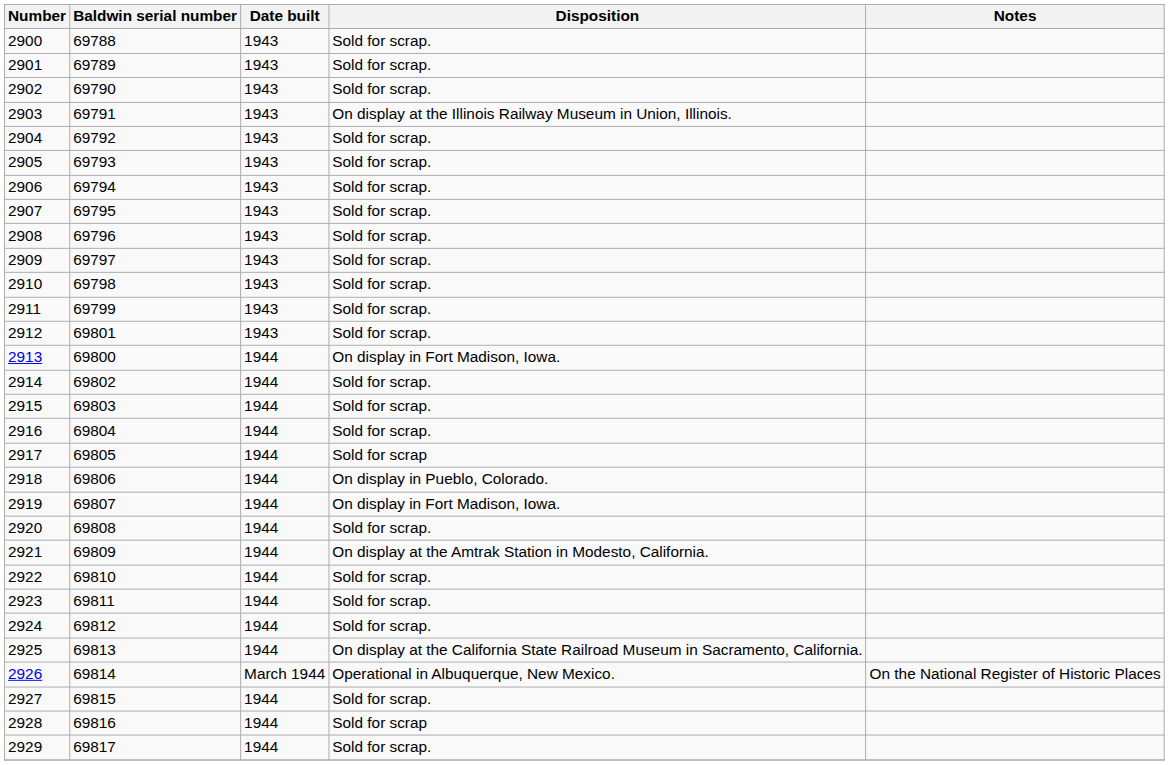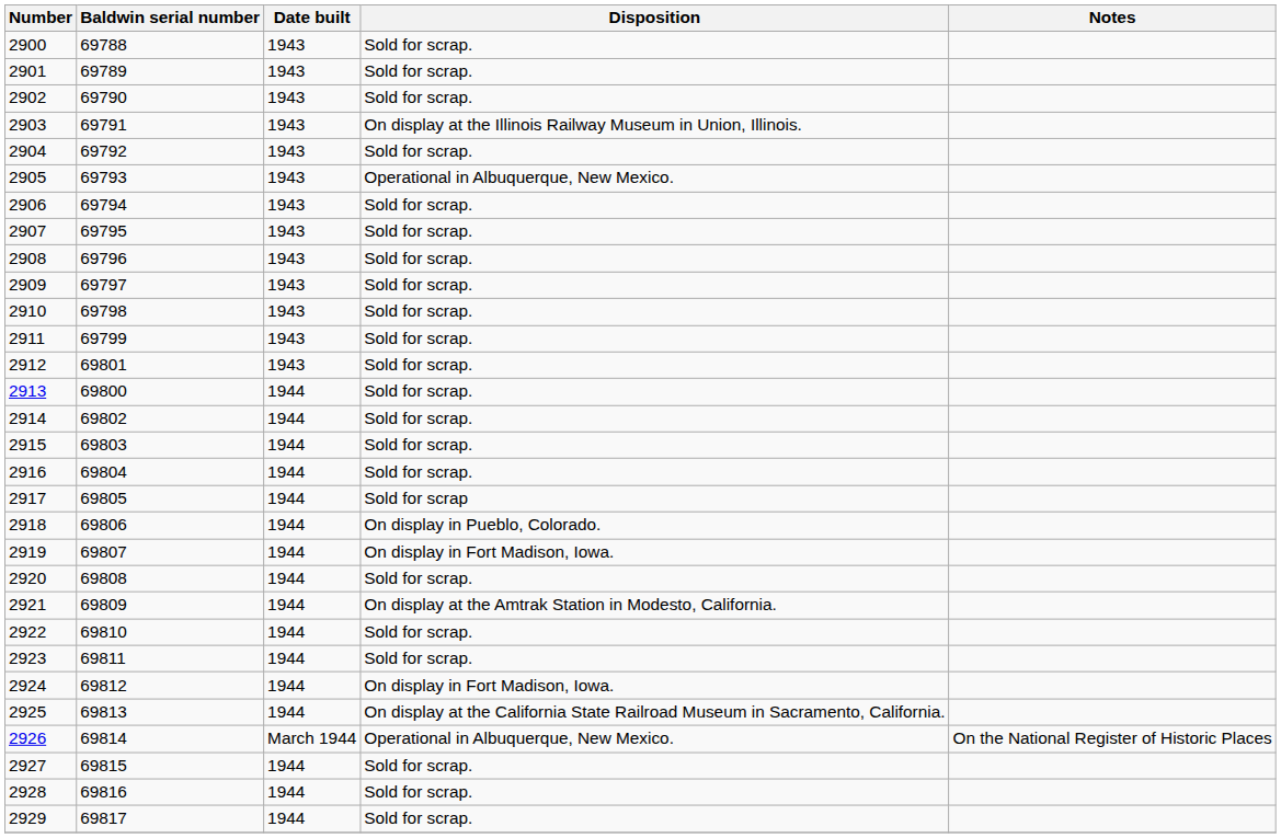 <table class="wikitable">
 <tr>
 <th>Number</th>
 <th>Baldwin serial number</th>
 <th>Date built</th>
 <th>Disposition</th>
 <th>Notes</th>
 </tr>
 <tr>
 <td>2900</td>
 <td>69788</td>
 <td>1943</td>
 <td>Sold for scrap.</td>
 <td></td>
 </tr>
 <tr>
 <td>2901</td>
 <td>69789</td>
 <td>1943</td>
 <td>Sold for scrap.</td>
 <td></td>
 </tr>
 <tr>
 <td>2902</td>
 <td>69790</td>
 <td>1943</td>
 <td>Sold for scrap.</td>
 <td></td>
 </tr>
 <tr>
 <td>2903</td>
 <td>69791</td>
 <td>1943</td>
 <td>On display at the Illinois Railway Museum in Union, Illinois.</td>
 <td></td>
 </tr>
 <tr>
 <td>2904</td>
 <td>69792</td>
 <td>1943</td>
 <td>Sold for scrap.</td>
 <td></td>
 </tr>
 <tr>
 <td>2905</td>
 <td>69793</td>
 <td>1943</td>
-<td>Sold for scrap.</td>
+<td>Operational in Albuquerque, New Mexico.</td>
 <td></td>
 </tr>
 <tr>
 <td>2906</td>
 <td>69794</td>
 <td>1943</td>
 <td>Sold for scrap.</td>
 <td></td>
 </tr>
 <tr>
 <td>2907</td>
 <td>69795</td>
 <td>1943</td>
 <td>Sold for scrap.</td>
 <td></td>
 </tr>
 <tr>
 <td>2908</td>
 <td>69796</td>
 <td>1943</td>
 <td>Sold for scrap.</td>
 <td></td>
 </tr>
 <tr>
 <td>2909</td>
 <td>69797</td>
 <td>1943</td>
 <td>Sold for scrap.</td>
 <td></td>
 </tr>
 <tr>
 <td>2910</td>
 <td>69798</td>
 <td>1943</td>
 <td>Sold for scrap.</td>
 <td></td>
 </tr>
 <tr>
 <td>2911</td>
 <td>69799</td>
 <td>1943</td>
 <td>Sold for scrap.</td>
 <td></td>
 </tr>
 <tr>
 <td>2912</td>
 <td>69801</td>
 <td>1943</td>
 <td>Sold for scrap.</td>
 <td></td>
 </tr>
 <tr>
 <td><a href='#'>2913</a></td>
 <td>69800</td>
 <td>1944</td>
-<td>On display in Fort Madison, Iowa.</td>
+<td>Sold for scrap.</td>
 <td></td>
 </tr>
 <tr>
 <td>2914</td>
 <td>69802</td>
 <td>1944</td>
 <td>Sold for scrap.</td>
 <td></td>
 </tr>
 <tr>
 <td>2915</td>
 <td>69803</td>
 <td>1944</td>
 <td>Sold for scrap.</td>
 <td></td>
 </tr>
 <tr>
 <td>2916</td>
 <td>69804</td>
 <td>1944</td>
 <td>Sold for scrap.</td>
 <td></td>
 </tr>
 <tr>
 <td>2917</td>
 <td>69805</td>
 <td>1944</td>
 <td>Sold for scrap</td>
 <td></td>
 </tr>
 <tr>
 <td>2918</td>
 <td>69806</td>
 <td>1944</td>
 <td>On display in Pueblo, Colorado.</td>
 <td></td>
 </tr>
 <tr>
 <td>2919</td>
 <td>69807</td>
 <td>1944</td>
 <td>On display in Fort Madison, Iowa.</td>
 <td></td>
 </tr>
 <tr>
 <td>2920</td>
 <td>69808</td>
 <td>1944</td>
 <td>Sold for scrap.</td>
 <td></td>
 </tr>
 <tr>
 <td>2921</td>
 <td>69809</td>
 <td>1944</td>
 <td>On display at the Amtrak Station in Modesto, California.</td>
 <td></td>
 </tr>
 <tr>
 <td>2922</td>
 <td>69810</td>
 <td>1944</td>
 <td>Sold for scrap.</td>
 <td></td>
 </tr>
 <tr>
 <td>2923</td>
 <td>69811</td>
 <td>1944</td>
 <td>Sold for scrap.</td>
 <td></td>
 </tr>
 <tr>
 <td>2924</td>
 <td>69812</td>
 <td>1944</td>
-<td>Sold for scrap.</td>
+<td>On display in Fort Madison, Iowa.</td>
 <td></td>
 </tr>
 <tr>
 <td>2925</td>
 <td>69813</td>
 <td>1944</td>
 <td>On display at the California State Railroad Museum in Sacramento, California.</td>
 <td></td>
 </tr>
 <tr>
 <td><a href='#'>2926</a></td>
 <td>69814</td>
 <td>March 1944</td>
 <td>Operational in Albuquerque, New Mexico.</td>
 <td>On the National Register of Historic Places</td>
 </tr>
 <tr>
 <td>2927</td>
 <td>69815</td>
 <td>1944</td>
 <td>Sold for scrap.</td>
 <td></td>
 </tr>
 <tr>
 <td>2928</td>
 <td>69816</td>
 <td>1944</td>
-<td>Sold for scrap</td>
+<td>Sold for scrap.</td>
 <td></td>
 </tr>
 <tr>
 <td>2929</td>
 <td>69817</td>
 <td>1944</td>
 <td>Sold for scrap.</td>
 <td></td>
 </tr>
 <tr>
 </tr>
 </table>
